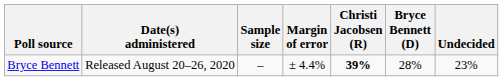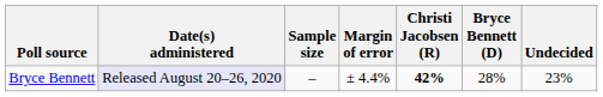 <table class="wikitable" style="font-size:90%;text-align:center;">
 <tr valign=bottom>
 <th>Poll source</th>
 <th>Date(s)<br>administered</th>
 <th>Sample<br>size</th>
 <th>Margin<br>of error</th>
 <th style="width:50px;">Christi Jacobsen (R)</th>
 <th style="width:50px;">Bryce Bennett (D)</th>
 <th>Undecided</th>
 </tr>
 <tr>
 <td style="text-align:left;"><a href='#'>Bryce Bennett</a></td>
-<td>Released August 20–26, 2020</td>
+<td style="background: lavender;">Released August 20–26, 2020</td>
 <td>–</td>
 <td>± 4.4%</td>
-<td><strong>39%</strong></td>
+<td><strong>42%</strong></td>
 <td>28%</td>
 <td>23%</td>
 </tr>
 </table>
